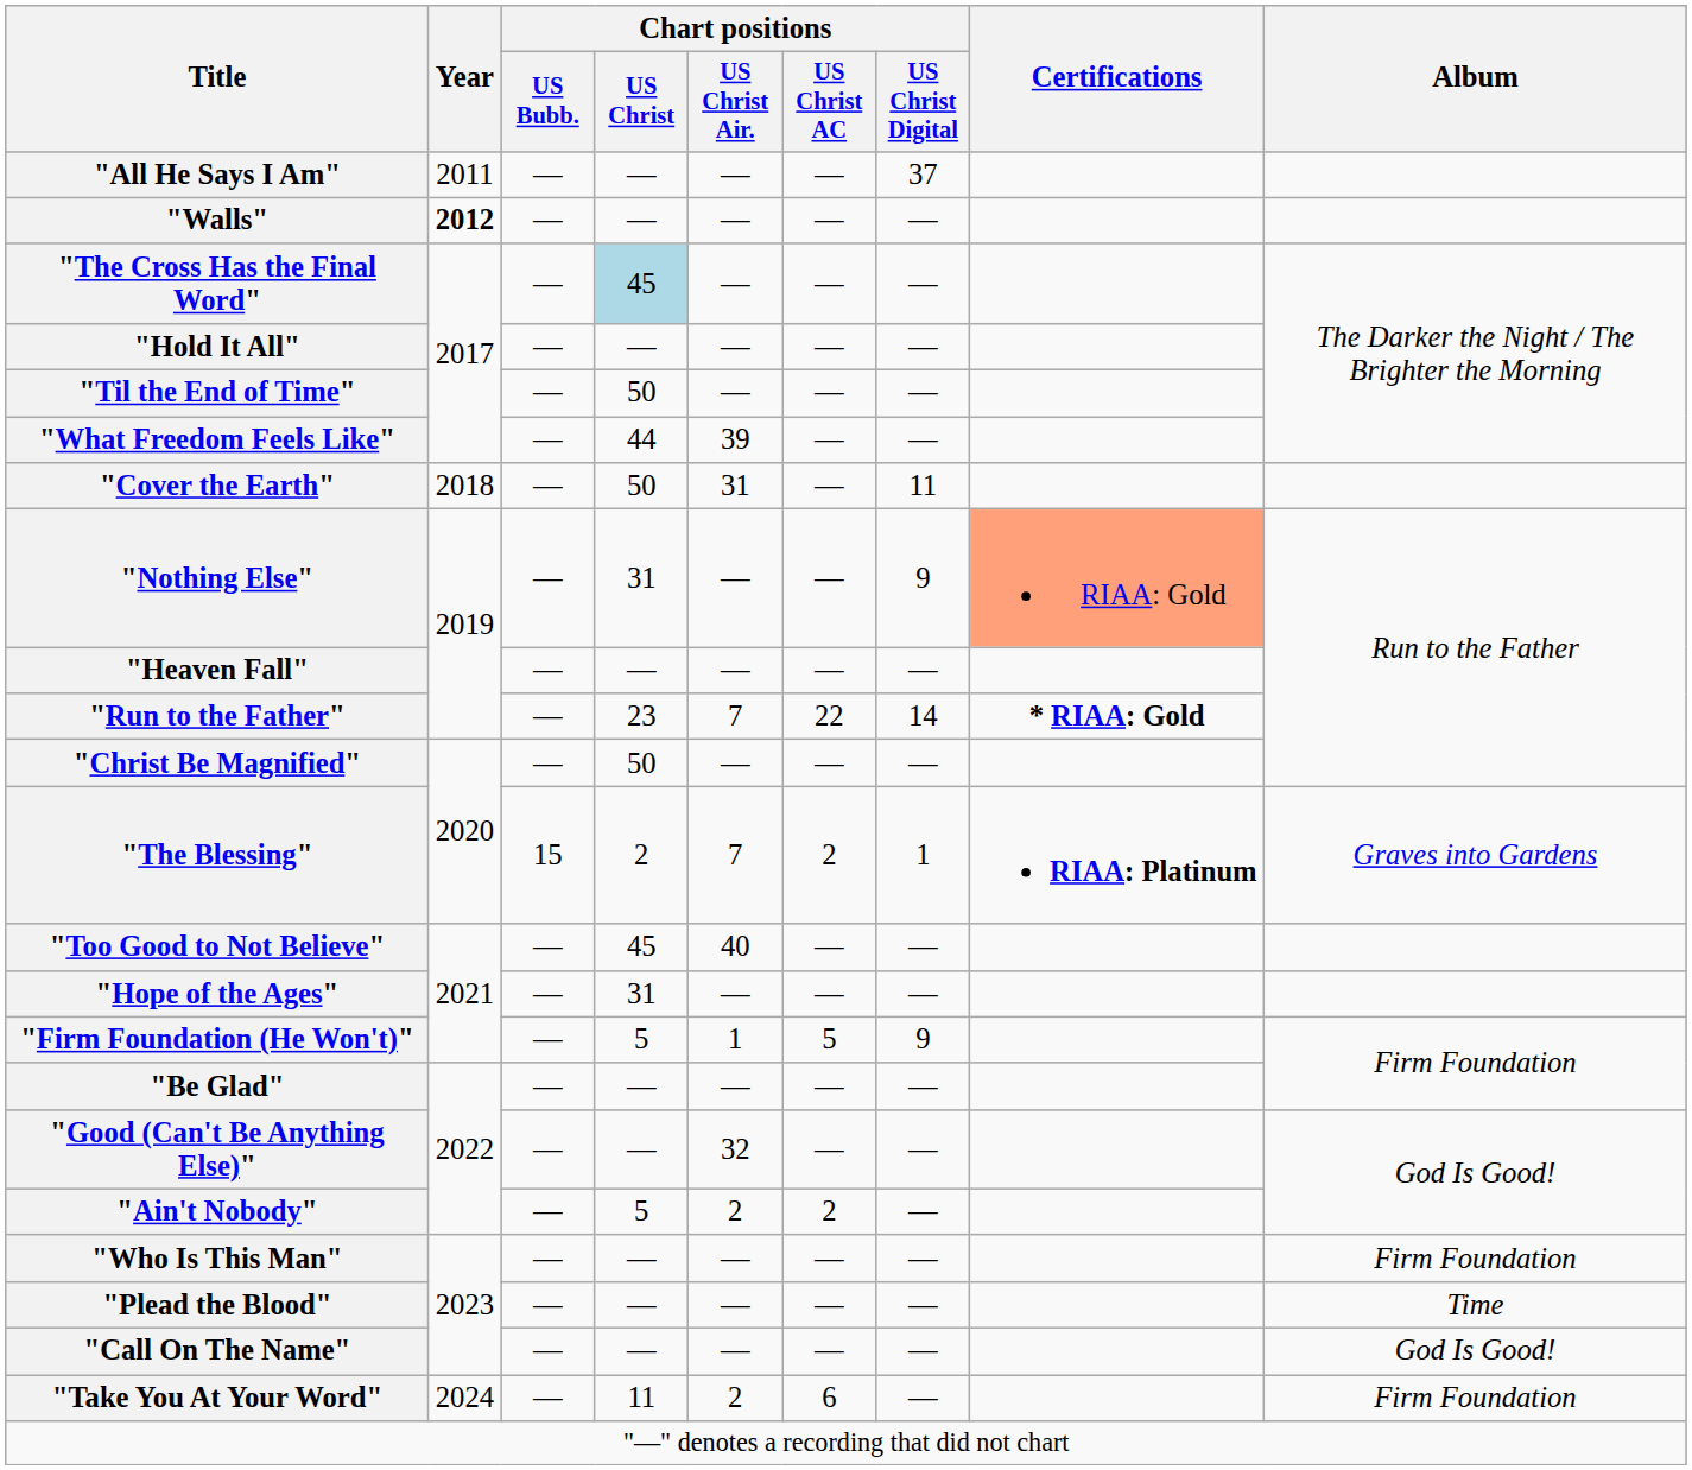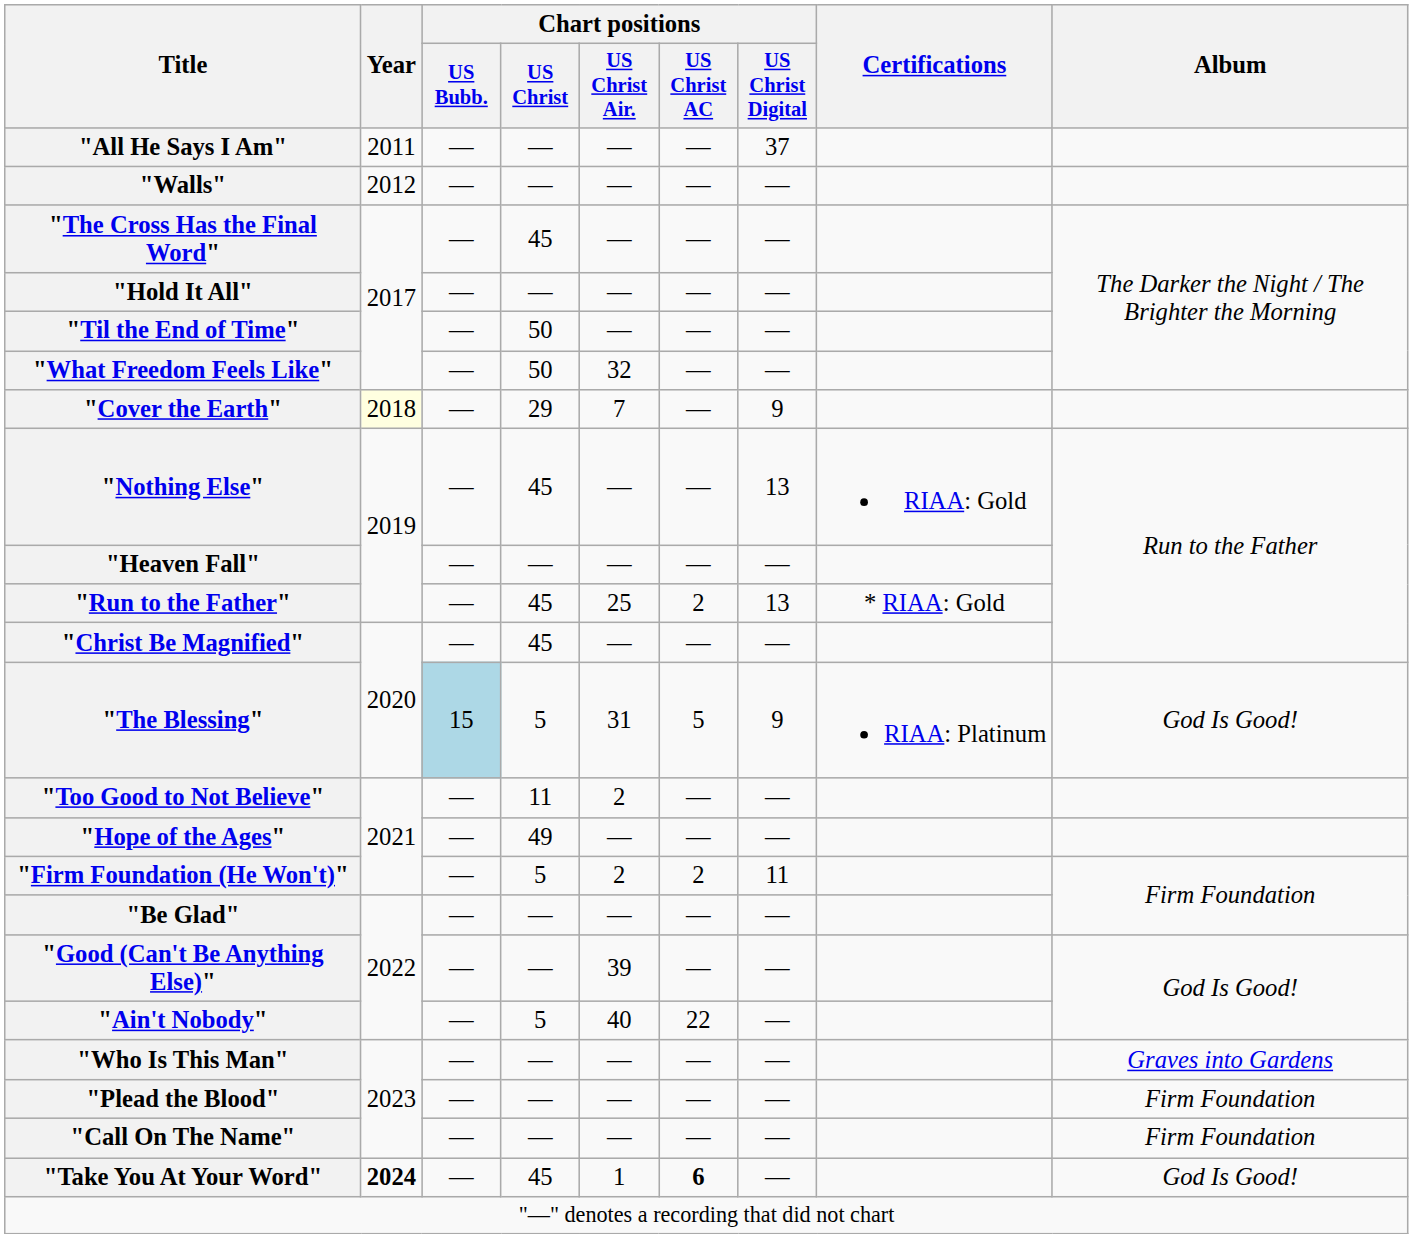 <table class="wikitable plainrowheaders" style="text-align:center;">
 <tr>
 <th rowspan="2" style="width:14em;">Title</th>
 <th rowspan="2">Year</th>
 <th colspan="5">Chart positions</th>
 <th rowspan="2"><a href='#'>Certifications</a></th>
 <th rowspan="2" style="width:14em;">Album</th>
 </tr>
 <tr style="font-size:smaller;">
 <th width="45"><a href='#'>US<br>Bubb.</a><br></th>
 <th width="45"><a href='#'>US<br>Christ</a><br></th>
 <th width="45"><a href='#'>US<br>Christ<br>Air.</a><br></th>
 <th width="45"><a href='#'>US<br>Christ<br>AC</a></th>
 <th width="45"><a href='#'>US<br>Christ<br>Digital</a><br></th>
 </tr>
 <tr>
 <th scope="row">"All He Says I Am"<br></th>
 <td>2011</td>
 <td>—</td>
 <td>—</td>
 <td>—</td>
 <td>—</td>
 <td>37<br></td>
 <td></td>
 <td></td>
 </tr>
 <tr>
 <th scope="row">"Walls"</th>
-<td><strong>2012</strong></td>
+<td>2012</td>
 <td>—</td>
 <td>—</td>
 <td>—</td>
 <td>—</td>
 <td>—</td>
 <td></td>
 <td></td>
 </tr>
 <tr>
 <th scope="row">"<a href='#'>The Cross Has the Final Word</a>"</th>
 <td rowspan="4">2017</td>
 <td>—</td>
-<td style="background: lightblue;">45<br></td>
+<td>45<br></td>
 <td>—</td>
 <td>—</td>
 <td>—</td>
 <td></td>
 <td rowspan="4"><em>The Darker the Night / The Brighter the Morning</em></td>
 </tr>
 <tr>
 <th scope="row">"Hold It All"</th>
 <td>—</td>
 <td>—</td>
 <td>—</td>
 <td>—</td>
 <td>—</td>
 <td></td>
 </tr>
 <tr>
 <th scope="row">"<a href='#'>Til the End of Time</a>"<br></th>
 <td>—</td>
 <td>50<br></td>
 <td>—</td>
 <td>—</td>
 <td>—</td>
 <td></td>
 </tr>
 <tr>
 <th scope="row">"<a href='#'>What Freedom Feels Like</a>"</th>
 <td>—</td>
-<td>44<br></td>
-<td>39<br></td>
+<td>50<br></td>
+<td>32<br></td>
 <td>—</td>
 <td>—</td>
 <td></td>
 </tr>
 <tr>
 <th scope="row">"<a href='#'>Cover the Earth</a>"<br></th>
-<td>2018</td>
+<td style="background: lightyellow;">2018</td>
 <td>—</td>
-<td>50<br></td>
-<td>31<br></td>
+<td>29<br></td>
+<td>7<br></td>
 <td>—</td>
-<td>11<br></td>
+<td>9<br></td>
 <td></td>
 <td></td>
 </tr>
 <tr>
 <th scope="row">"<a href='#'>Nothing Else</a>"</th>
 <td rowspan="3">2019</td>
 <td>—</td>
-<td>31<br></td>
+<td>45<br></td>
 <td>—</td>
 <td>—</td>
-<td>9<br></td>
-<td style="background: lightsalmon;"><br><ul><li><a href='#'>RIAA</a>: Gold</li></ul></td>
+<td>13<br></td>
+<td><br><ul><li><a href='#'>RIAA</a>: Gold</li></ul></td>
 <td rowspan="4"><em>Run to the Father</em></td>
 </tr>
 <tr>
 <th scope="row">"Heaven Fall"</th>
 <td>—</td>
 <td>—</td>
 <td>—</td>
 <td>—</td>
 <td>—</td>
 <td></td>
 </tr>
 <tr>
 <th scope="row">"<a href='#'>Run to the Father</a>"</th>
 <td>—</td>
-<td>23<br></td>
-<td>7<br></td>
-<td>22<br></td>
-<td>14<br></td>
-<td><strong>* <a href='#'>RIAA</a>: Gold</strong></td>
+<td>45<br></td>
+<td>25<br></td>
+<td>2<br></td>
+<td>13<br></td>
+<td>* <a href='#'>RIAA</a>: Gold</td>
 </tr>
 <tr>
 <th scope="row">"<a href='#'>Christ Be Magnified</a>"</th>
 <td rowspan="2">2020</td>
 <td>—</td>
-<td>50<br></td>
+<td>45<br></td>
 <td>—</td>
 <td>—</td>
 <td>—</td>
 <td></td>
 </tr>
 <tr>
 <th scope="row">"<a href='#'>The Blessing</a>"<br></th>
-<td>15<br></td>
-<td>2<br></td>
-<td>7<br></td>
-<td>2<br></td>
-<td>1<br></td>
-<td><strong><br><ul><li><a href='#'>RIAA</a>: Platinum</li></ul></strong></td>
-<td><em><a href='#'>Graves into Gardens</a></em></td>
+<td style="background: lightblue;">15<br></td>
+<td>5<br></td>
+<td>31<br></td>
+<td>5<br></td>
+<td>9<br></td>
+<td><br><ul><li><a href='#'>RIAA</a>: Platinum</li></ul></td>
+<td><em>God Is Good!</em></td>
 </tr>
 <tr>
 <th scope="row">"<a href='#'>Too Good to Not Believe</a>"<br></th>
 <td rowspan="3">2021</td>
 <td>—</td>
-<td>45<br></td>
-<td>40<br></td>
+<td>11</td>
+<td>2<br></td>
 <td>—</td>
 <td>—</td>
 <td></td>
 <td></td>
 </tr>
 <tr>
 <th scope="row">"<a href='#'>Hope of the Ages</a>"<br></th>
 <td>—</td>
-<td>31<br></td>
+<td>49<br></td>
 <td>—</td>
 <td>—</td>
 <td>—</td>
 <td></td>
 <td></td>
 </tr>
 <tr>
 <th scope="row">"<a href='#'>Firm Foundation (He Won't)</a>"</th>
 <td>—</td>
 <td>5<br></td>
-<td>1<br></td>
-<td>5<br></td>
-<td>9<br></td>
+<td>2<br></td>
+<td>2<br></td>
+<td>11<br></td>
 <td></td>
 <td rowspan="2"><em>Firm Foundation</em></td>
 </tr>
 <tr>
 <th scope="row">"Be Glad"</th>
 <td rowspan="3">2022</td>
 <td>—</td>
 <td>—</td>
 <td>—</td>
 <td>—</td>
 <td>—</td>
 <td></td>
 </tr>
 <tr>
 <th scope="row">"<a href='#'>Good (Can't Be Anything Else)</a>"</th>
 <td>—</td>
 <td>—</td>
-<td>32<br></td>
+<td>39<br></td>
 <td>—</td>
 <td>—</td>
 <td></td>
 <td rowspan="2"><em>God Is Good!</em></td>
 </tr>
 <tr>
 <th scope="row">"<a href='#'>Ain't Nobody</a>"</th>
 <td>—</td>
 <td>5<br></td>
-<td>2<br></td>
-<td>2<br></td>
+<td>40<br></td>
+<td>22<br></td>
 <td>—</td>
 <td></td>
 </tr>
 <tr>
 <th scope="row">"Who Is This Man"</th>
 <td rowspan="3">2023</td>
 <td>—</td>
 <td>—</td>
 <td>—</td>
 <td>—</td>
 <td>—</td>
 <td></td>
-<td><em>Firm Foundation</em></td>
+<td><em><a href='#'>Graves into Gardens</a></em></td>
 </tr>
 <tr>
 <th scope="row">"Plead the Blood" <br></th>
 <td>—</td>
 <td>—</td>
 <td>—</td>
 <td>—</td>
 <td>—</td>
 <td></td>
-<td><em>Time</em></td>
+<td><em>Firm Foundation</em></td>
 </tr>
 <tr>
 <th scope="row">"Call On The Name"</th>
 <td>—</td>
 <td>—</td>
 <td>—</td>
 <td>—</td>
 <td>—</td>
 <td></td>
-<td><em>God Is Good!</em></td>
+<td><em>Firm Foundation</em></td>
 </tr>
 <tr>
 <th scope="row">"Take You At Your Word" <br></th>
-<td>2024</td>
+<td><strong>2024</strong></td>
 <td>—</td>
-<td>11</td>
-<td>2<br></td>
-<td>6<br></td>
+<td>45<br></td>
+<td>1<br></td>
+<td><strong>6<br></strong></td>
 <td>—</td>
 <td></td>
-<td><em>Firm Foundation</em></td>
+<td><em>God Is Good!</em></td>
 </tr>
 <tr>
 <td colspan="9" style="font-size:90%">"—" denotes a recording that did not chart</td>
 </tr>
 </table>
